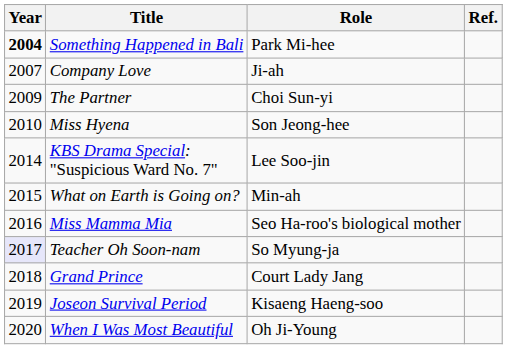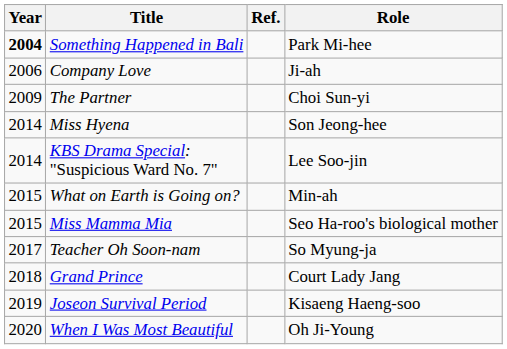 <table class="wikitable">
 <tr>
 <th>Year</th>
 <th>Title</th>
+<th>Ref.</th>
 <th>Role</th>
-<th>Ref.</th>
 </tr>
 <tr>
 <td><strong>2004</strong></td>
 <td><em><a href='#'>Something Happened in Bali</a></em></td>
+<td></td>
 <td>Park Mi-hee</td>
-<td></td>
 </tr>
 <tr>
-<td>2007</td>
+<td>2006</td>
 <td><em>Company Love</em></td>
+<td></td>
 <td>Ji-ah</td>
-<td></td>
 </tr>
 <tr>
 <td>2009</td>
 <td><em>The Partner</em></td>
+<td></td>
 <td>Choi Sun-yi</td>
-<td></td>
 </tr>
 <tr>
-<td>2010</td>
+<td>2014</td>
 <td><em>Miss Hyena</em></td>
+<td></td>
 <td>Son Jeong-hee</td>
-<td></td>
 </tr>
 <tr>
 <td>2014</td>
 <td><em><a href='#'>KBS Drama Special</a>:</em><br>"Suspicious Ward No. 7"</td>
+<td></td>
 <td>Lee Soo-jin</td>
-<td></td>
 </tr>
 <tr>
 <td>2015</td>
 <td><em>What on Earth is Going on?</em></td>
+<td></td>
 <td>Min-ah</td>
-<td></td>
 </tr>
 <tr>
-<td>2016</td>
+<td>2015</td>
 <td><em><a href='#'>Miss Mamma Mia</a></em></td>
+<td></td>
 <td>Seo Ha-roo's biological mother</td>
-<td></td>
 </tr>
 <tr>
-<td style="background: lavender;">2017</td>
+<td>2017</td>
 <td><em>Teacher Oh Soon-nam</em></td>
+<td></td>
 <td>So Myung-ja</td>
-<td></td>
 </tr>
 <tr>
 <td>2018</td>
 <td><em><a href='#'>Grand Prince</a></em></td>
+<td></td>
 <td>Court Lady Jang</td>
-<td></td>
 </tr>
 <tr>
 <td>2019</td>
 <td><em><a href='#'>Joseon Survival Period</a></em></td>
+<td></td>
 <td>Kisaeng Haeng-soo</td>
-<td></td>
 </tr>
 <tr>
 <td>2020</td>
 <td><em><a href='#'>When I Was Most Beautiful</a></em></td>
+<td></td>
 <td>Oh Ji-Young</td>
-<td></td>
 </tr>
 </table>
